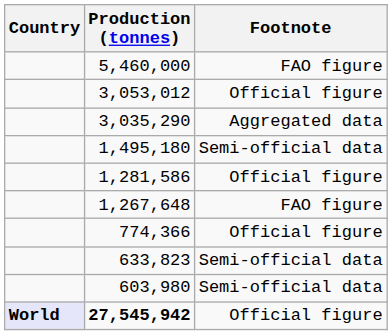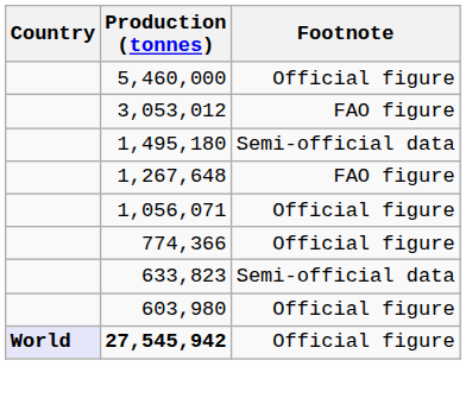 <table class="wikitable">
 <tr>
 <th>Country</th>
 <th>Production<br>(<a href='#'>tonnes</a>)</th>
 <th>Footnote</th>
 </tr>
 <tr>
 <td></td>
 <td align=right>5,460,000</td>
-<td align=right>FAO figure</td>
+<td align=right>Official figure</td>
 </tr>
 <tr>
 <td></td>
 <td align=right>3,053,012</td>
-<td align=right>Official figure</td>
-</tr>
-<tr>
-<td></td>
-<td align=right>3,035,290</td>
-<td align=right>Aggregated data</td>
+<td align=right>FAO figure</td>
 </tr>
 <tr>
 <td></td>
 <td align=right>1,495,180</td>
 <td align=right>Semi-official data</td>
 </tr>
 <tr>
 <td></td>
-<td align=right>1,281,586</td>
-<td align=right>Official figure</td>
+<td align=right>1,267,648</td>
+<td align=right>FAO figure</td>
 </tr>
 <tr>
 <td></td>
-<td align=right>1,267,648</td>
-<td align=right>FAO figure</td>
+<td align=right>1,056,071</td>
+<td align=right>Official figure</td>
 </tr>
 <tr>
 <td></td>
 <td align=right>774,366</td>
 <td align=right>Official figure</td>
 </tr>
 <tr>
 <td></td>
 <td align=right>633,823</td>
 <td align=right>Semi-official data</td>
 </tr>
 <tr>
 <td></td>
 <td align=right>603,980</td>
-<td align=right>Semi-official data</td>
+<td align=right>Official figure</td>
 </tr>
 <tr>
 <td style="background: lavender;"><strong>World</strong></td>
 <td align=right><strong>27,545,942</strong></td>
 <td align=right>Official figure</td>
 </tr>
 </table>
